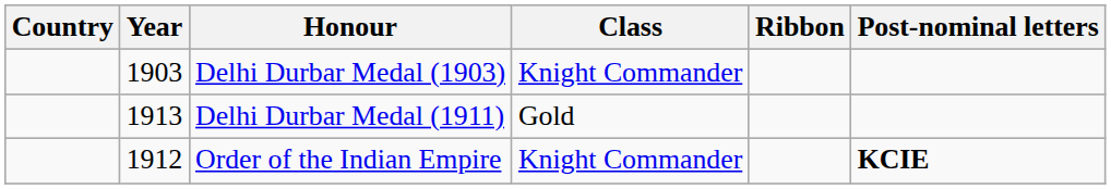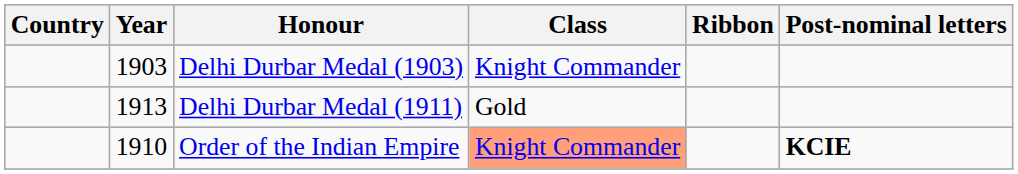 <table class="wikitable">
 <tr>
 <th>Country</th>
 <th>Year</th>
 <th>Honour</th>
 <th>Class</th>
 <th><strong>Ribbon</strong></th>
 <th>Post-nominal letters</th>
 </tr>
 <tr>
 <td></td>
 <td>1903</td>
 <td><a href='#'>Delhi Durbar Medal (1903)</a></td>
 <td><a href='#'>Knight Commander</a></td>
 <td></td>
 <td></td>
 </tr>
 <tr>
 <td></td>
 <td>1913</td>
 <td><a href='#'>Delhi Durbar Medal (1911)</a></td>
 <td>Gold</td>
 <td></td>
 <td></td>
 </tr>
 <tr>
 <td></td>
-<td>1912</td>
+<td>1910</td>
 <td><a href='#'>Order of the Indian Empire</a></td>
-<td><a href='#'>Knight Commander</a></td>
+<td style="background: lightsalmon;"><a href='#'>Knight Commander</a></td>
 <td></td>
 <td><strong>KCIE</strong></td>
 </tr>
 </table>
